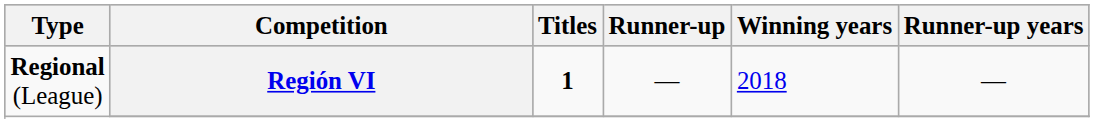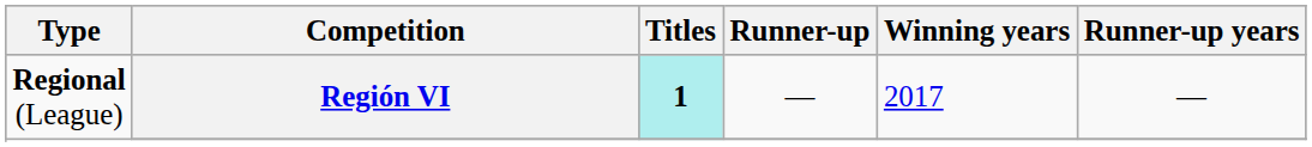 <table class="wikitable plainrowheaders" style="font-size:95%; text-align:center;">
 <tr>
 <th>Type</th>
 <th width=250px>Competition</th>
 <th>Titles</th>
 <th>Runner-up</th>
 <th>Winning years</th>
 <th>Runner-up years</th>
 </tr>
 <tr>
 <td rowspan=4><strong>Regional</strong><br>(League)</td>
 <th scope=col><a href='#'>Región VI</a></th>
-<td><strong>1</strong></td>
+<td style="background: paleturquoise;"><strong>1</strong></td>
 <td style="text-align:center;">—</td>
-<td align="left"><a href='#'>2018</a></td>
+<td align="left"><a href='#'>2017</a></td>
 <td style="text-align:center;">—</td>
 </tr>
 <tr>
 </tr>
 </table>
